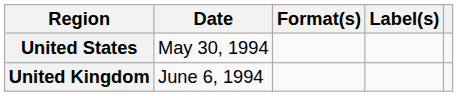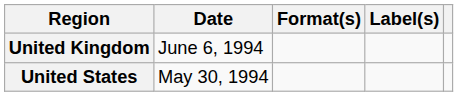 <table class="wikitable plainrowheaders">
 <tr>
 <th scope="col">Region</th>
 <th scope="col">Date</th>
 <th scope="col">Format(s)</th>
 <th scope="col">Label(s)</th>
 <th scope="col"></th>
 </tr>
 <tr>
+<th scope="row">United Kingdom</th>
+<td>June 6, 1994</td>
+<td></td>
+<td></td>
+<td></td>
+</tr>
+<tr>
 <th scope="row">United States</th>
 <td>May 30, 1994</td>
 <td></td>
 <td></td>
 <td></td>
 </tr>
-<tr>
-<th scope="row">United Kingdom</th>
-<td>June 6, 1994</td>
-<td></td>
-<td></td>
-<td></td>
-</tr>
 </table>
